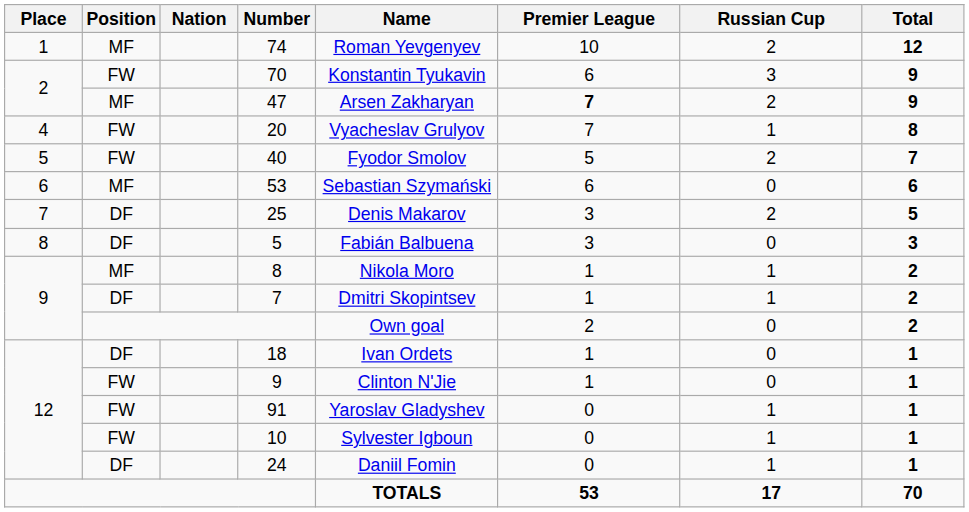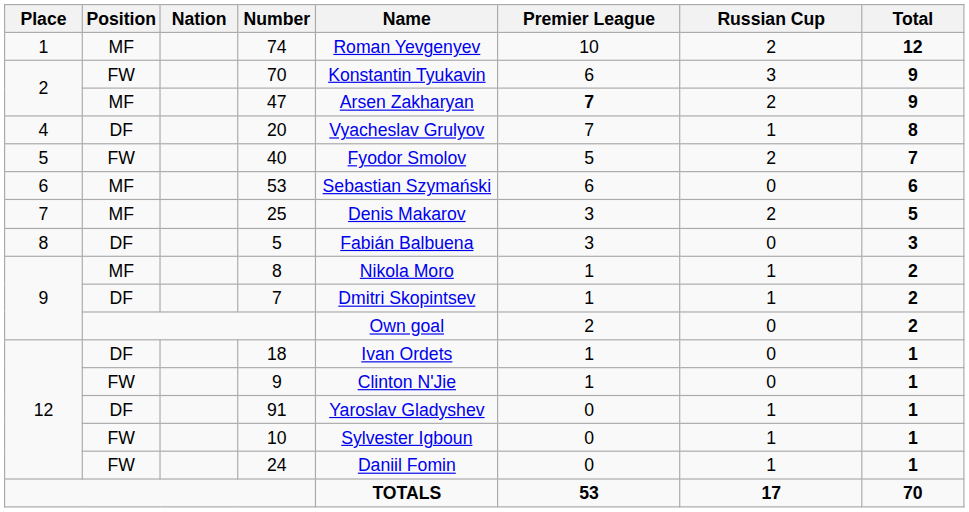 <table class="wikitable" style="font-size: 95%; text-align: center;">
 <tr>
 <th width=60>Place</th>
 <th width=60>Position</th>
 <th width=60>Nation</th>
 <th width=60>Number</th>
 <th width=150>Name</th>
 <th width=150>Premier League</th>
 <th width=150>Russian Cup</th>
 <th width=80><strong>Total</strong></th>
 </tr>
 <tr>
 <td>1</td>
 <td>MF</td>
 <td></td>
 <td>74</td>
 <td><a href='#'>Roman Yevgenyev</a></td>
 <td>10</td>
 <td>2</td>
 <td><strong>12</strong></td>
 </tr>
 <tr>
 <td rowspan="2">2</td>
 <td>FW</td>
 <td></td>
 <td>70</td>
 <td><a href='#'>Konstantin Tyukavin</a></td>
 <td>6</td>
 <td>3</td>
 <td><strong>9</strong></td>
 </tr>
 <tr>
 <td>MF</td>
 <td></td>
 <td>47</td>
 <td><a href='#'>Arsen Zakharyan</a></td>
 <td><strong>7</strong></td>
 <td>2</td>
 <td><strong>9</strong></td>
 </tr>
 <tr>
 <td>4</td>
-<td>FW</td>
+<td>DF</td>
 <td></td>
 <td>20</td>
 <td><a href='#'>Vyacheslav Grulyov</a></td>
 <td>7</td>
 <td>1</td>
 <td><strong>8</strong></td>
 </tr>
 <tr>
 <td>5</td>
 <td>FW</td>
 <td></td>
 <td>40</td>
 <td><a href='#'>Fyodor Smolov</a></td>
 <td>5</td>
 <td>2</td>
 <td><strong>7</strong></td>
 </tr>
 <tr>
 <td>6</td>
 <td>MF</td>
 <td></td>
 <td>53</td>
 <td><a href='#'>Sebastian Szymański</a></td>
 <td>6</td>
 <td>0</td>
 <td><strong>6</strong></td>
 </tr>
 <tr>
 <td>7</td>
-<td>DF</td>
+<td>MF</td>
 <td></td>
 <td>25</td>
 <td><a href='#'>Denis Makarov</a></td>
 <td>3</td>
 <td>2</td>
 <td><strong>5</strong></td>
 </tr>
 <tr>
 <td>8</td>
 <td>DF</td>
 <td></td>
 <td>5</td>
 <td><a href='#'>Fabián Balbuena</a></td>
 <td>3</td>
 <td>0</td>
 <td><strong>3</strong></td>
 </tr>
 <tr>
 <td rowspan="3">9</td>
 <td>MF</td>
 <td></td>
 <td>8</td>
 <td><a href='#'>Nikola Moro</a></td>
 <td>1</td>
 <td>1</td>
 <td><strong>2</strong></td>
 </tr>
 <tr>
 <td>DF</td>
 <td></td>
 <td>7</td>
 <td><a href='#'>Dmitri Skopintsev</a></td>
 <td>1</td>
 <td>1</td>
 <td><strong>2</strong></td>
 </tr>
 <tr>
 <td colspan="3"></td>
 <td><a href='#'>Own goal</a></td>
 <td>2</td>
 <td>0</td>
 <td><strong>2</strong></td>
 </tr>
 <tr>
 <td rowspan="5">12</td>
 <td>DF</td>
 <td></td>
 <td>18</td>
 <td><a href='#'>Ivan Ordets</a></td>
 <td>1</td>
 <td>0</td>
 <td><strong>1</strong></td>
 </tr>
 <tr>
 <td>FW</td>
 <td></td>
 <td>9</td>
 <td><a href='#'>Clinton N'Jie</a></td>
 <td>1</td>
 <td>0</td>
 <td><strong>1</strong></td>
 </tr>
 <tr>
-<td>FW</td>
+<td>DF</td>
 <td></td>
 <td>91</td>
 <td><a href='#'>Yaroslav Gladyshev</a></td>
 <td>0</td>
 <td>1</td>
 <td><strong>1</strong></td>
 </tr>
 <tr>
 <td>FW</td>
 <td></td>
 <td>10</td>
 <td><a href='#'>Sylvester Igboun</a></td>
 <td>0</td>
 <td>1</td>
 <td><strong>1</strong></td>
 </tr>
 <tr>
-<td>DF</td>
+<td>FW</td>
 <td></td>
 <td>24</td>
 <td><a href='#'>Daniil Fomin</a></td>
 <td>0</td>
 <td>1</td>
 <td><strong>1</strong></td>
 </tr>
 <tr>
 <td colspan="4"></td>
 <td><strong>TOTALS</strong></td>
 <td><strong>53</strong></td>
 <td><strong>17</strong></td>
 <td><strong>70</strong></td>
 </tr>
 </table>
